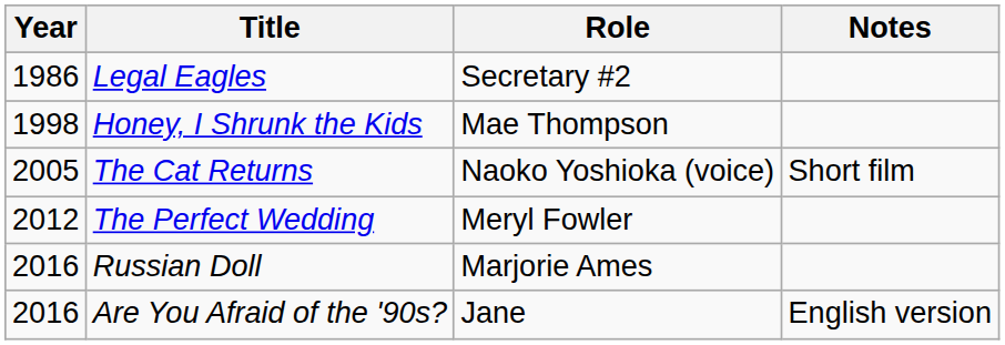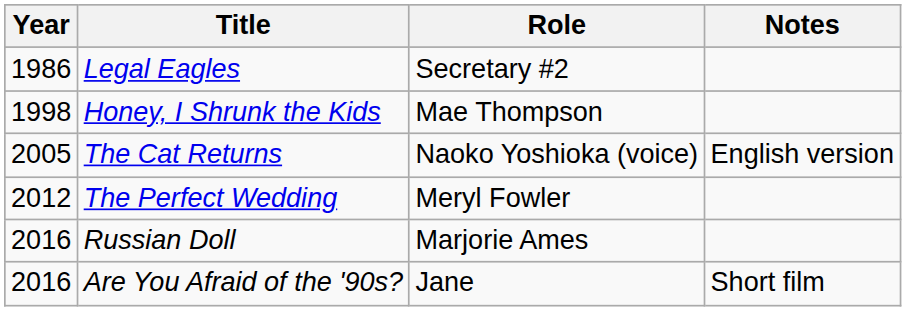 <table class="wikitable sortable">
 <tr>
 <th>Year</th>
 <th>Title</th>
 <th>Role</th>
 <th>Notes</th>
 </tr>
 <tr>
 <td>1986</td>
 <td><em><a href='#'>Legal Eagles</a></em></td>
 <td>Secretary #2</td>
 <td></td>
 </tr>
 <tr>
 <td>1998</td>
 <td><em><a href='#'>Honey, I Shrunk the Kids</a></em></td>
 <td>Mae Thompson</td>
 <td></td>
 </tr>
 <tr>
 <td>2005</td>
 <td><em><a href='#'>The Cat Returns</a></em></td>
 <td>Naoko Yoshioka (voice)</td>
-<td>Short film</td>
+<td>English version</td>
 </tr>
 <tr>
 <td>2012</td>
 <td><em><a href='#'>The Perfect Wedding</a></em></td>
 <td>Meryl Fowler</td>
 <td></td>
 </tr>
 <tr>
 <td>2016</td>
 <td><em>Russian Doll</em></td>
 <td>Marjorie Ames</td>
 <td></td>
 </tr>
 <tr>
 <td>2016</td>
 <td><em>Are You Afraid of the '90s?</em></td>
 <td>Jane</td>
-<td>English version</td>
+<td>Short film</td>
 </tr>
 </table>
